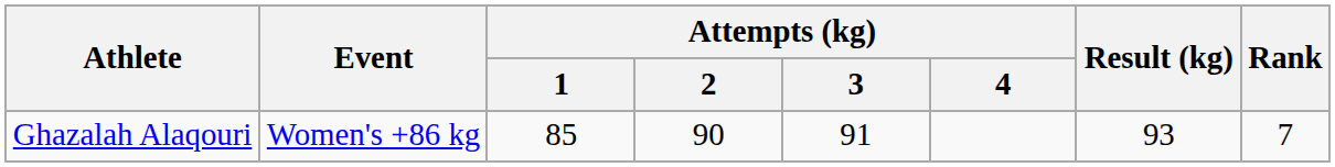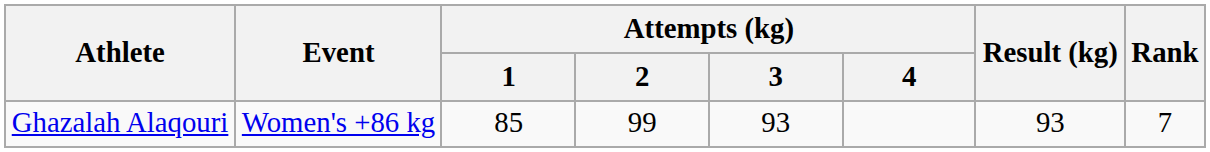 <table class=wikitable style="font-size:90%">
 <tr>
 <th rowspan=2>Athlete</th>
 <th rowspan=2>Event</th>
 <th colspan=4>Attempts (kg)</th>
 <th rowspan=2>Result (kg)</th>
 <th rowspan=2>Rank</th>
 </tr>
 <tr>
 <th width="60">1</th>
 <th width="60">2</th>
 <th width="60">3</th>
 <th width="60">4</th>
 </tr>
 <tr align=center>
 <td align=left><a href='#'>Ghazalah Alaqouri</a></td>
 <td align=left><a href='#'>Women's +86 kg</a></td>
 <td>85</td>
-<td>90</td>
-<td>91</td>
+<td>99</td>
+<td>93</td>
 <td></td>
 <td>93</td>
 <td>7</td>
 </tr>
 </table>
